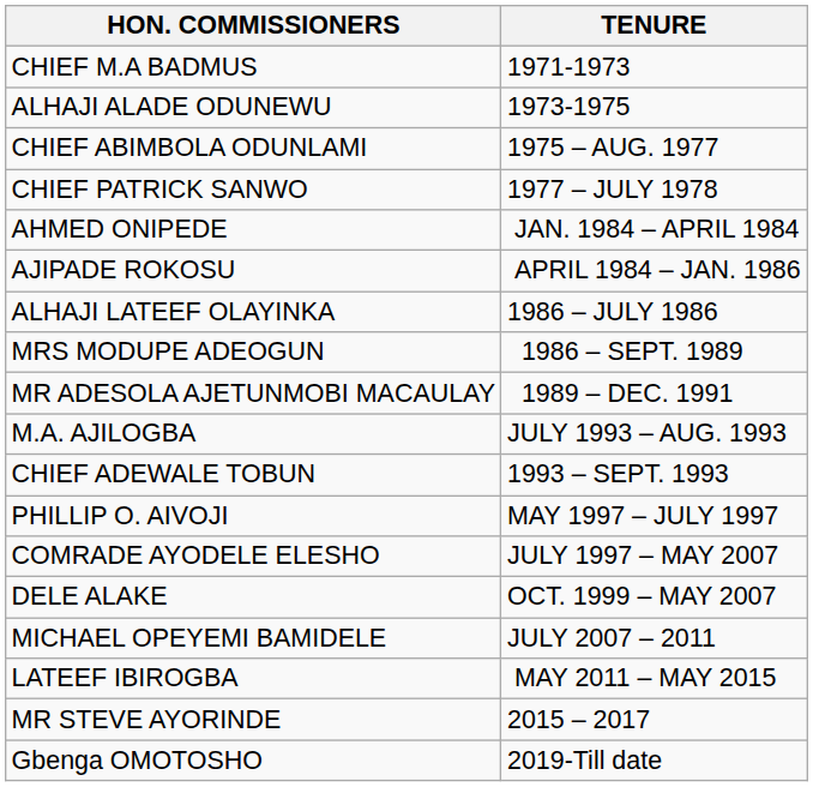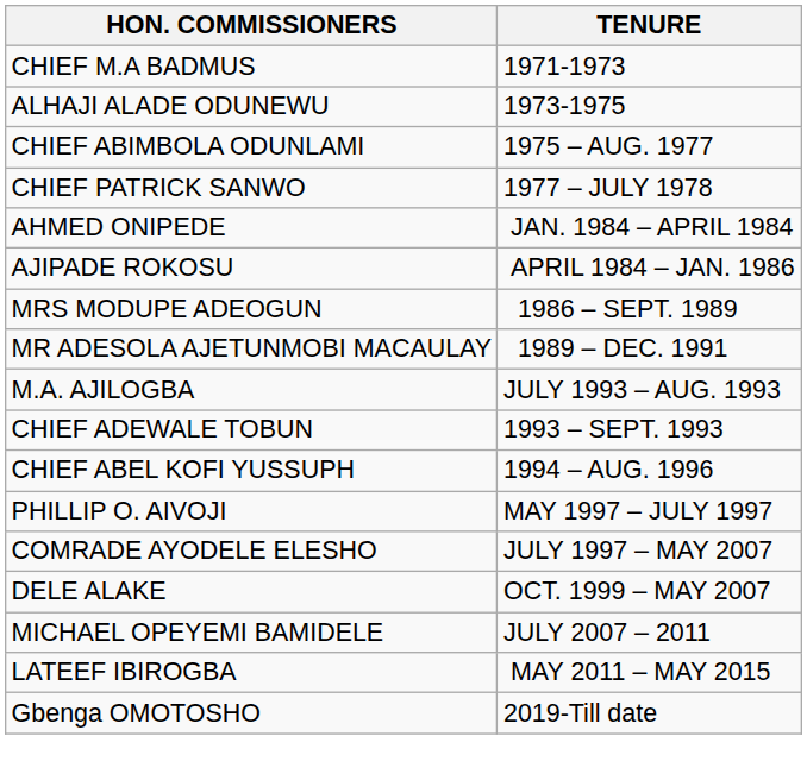 <table class="wikitable">
 <tr>
 <th>HON. COMMISSIONERS</th>
 <th>TENURE</th>
 </tr>
 <tr>
 <td>CHIEF M.A BADMUS </td>
 <td>1971-1973</td>
 </tr>
 <tr>
 <td>ALHAJI ALADE ODUNEWU</td>
 <td>1973-1975</td>
 </tr>
 <tr>
 <td>CHIEF ABIMBOLA ODUNLAMI</td>
 <td>1975 – AUG. 1977</td>
 </tr>
 <tr>
 <td>CHIEF PATRICK SANWO</td>
 <td>1977 – JULY 1978</td>
 </tr>
 <tr>
 <td>AHMED ONIPEDE</td>
 <td> JAN. 1984 – APRIL 1984</td>
 </tr>
 <tr>
 <td>AJIPADE ROKOSU </td>
 <td> APRIL 1984 – JAN. 1986</td>
 </tr>
 <tr>
-<td>ALHAJI LATEEF OLAYINKA</td>
-<td>1986 – JULY 1986</td>
-</tr>
-<tr>
 <td>MRS MODUPE ADEOGUN</td>
 <td>  1986 – SEPT. 1989</td>
 </tr>
 <tr>
 <td>MR ADESOLA AJETUNMOBI MACAULAY</td>
 <td>  1989 – DEC. 1991</td>
 </tr>
 <tr>
 <td>M.A. AJILOGBA</td>
 <td>JULY 1993 – AUG. 1993</td>
 </tr>
 <tr>
 <td>CHIEF ADEWALE TOBUN</td>
 <td>1993 – SEPT. 1993</td>
+</tr>
+<tr>
+<td>CHIEF ABEL KOFI YUSSUPH   </td>
+<td>1994 – AUG. 1996</td>
 </tr>
 <tr>
 <td>PHILLIP O. AIVOJI </td>
 <td>MAY 1997 – JULY 1997</td>
 </tr>
 <tr>
 <td>COMRADE AYODELE ELESHO</td>
 <td>JULY 1997 – MAY 2007</td>
 </tr>
 <tr>
 <td>DELE ALAKE </td>
 <td>OCT. 1999 – MAY 2007</td>
 </tr>
 <tr>
 <td>MICHAEL OPEYEMI BAMIDELE</td>
 <td>JULY 2007 – 2011</td>
 </tr>
 <tr>
 <td>LATEEF IBIROGBA</td>
 <td> MAY 2011 – MAY 2015</td>
 </tr>
 <tr>
-<td>MR STEVE AYORINDE   </td>
-<td>2015 – 2017</td>
-</tr>
-<tr>
 <td>Gbenga OMOTOSHO</td>
 <td>2019-Till date</td>
 </tr>
 </table>
